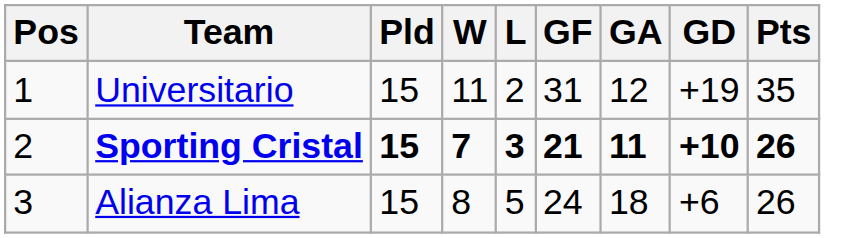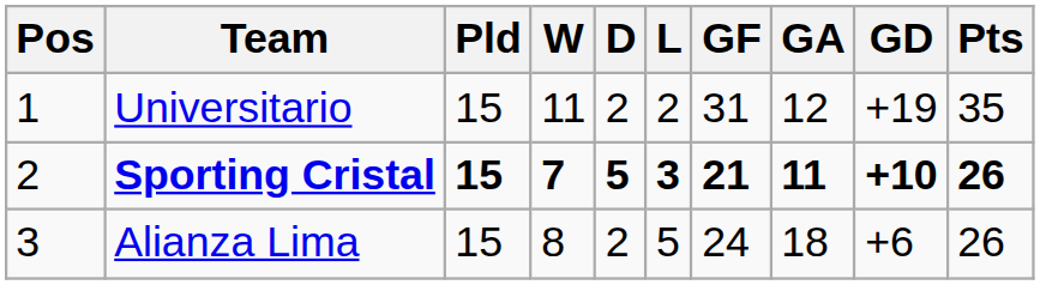 <table class="wikitable">
 <tr>
 <th>Pos</th>
 <th><strong>Team</strong></th>
 <th><strong>Pld</strong></th>
 <th>W</th>
+<th>D</th>
 <th>L</th>
 <th>GF</th>
 <th>GA</th>
 <th>GD</th>
 <th>Pts</th>
 </tr>
 <tr>
 <td>1</td>
 <td><a href='#'>Universitario</a></td>
 <td>15</td>
 <td>11</td>
 <td>2</td>
+<td>2</td>
 <td>31</td>
 <td>12</td>
 <td>+19</td>
 <td>35</td>
 </tr>
 <tr>
 <td>2</td>
 <td><strong><a href='#'>Sporting Cristal</a></strong></td>
 <td><strong>15</strong></td>
 <td><strong>7</strong></td>
+<td><strong>5</strong></td>
 <td><strong>3</strong></td>
 <td><strong>21</strong></td>
 <td><strong>11</strong></td>
 <td><strong>+10</strong></td>
 <td><strong>26</strong></td>
 </tr>
 <tr>
 <td>3</td>
 <td><a href='#'>Alianza Lima</a></td>
 <td>15</td>
 <td>8</td>
+<td>2</td>
 <td>5</td>
 <td>24</td>
 <td>18</td>
 <td>+6</td>
 <td>26</td>
 </tr>
 </table>
